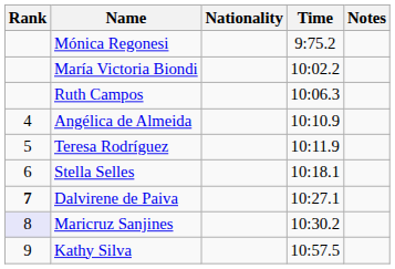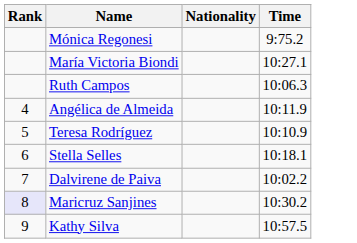 <table class="wikitable sortable" style="text-align:center">
 <tr>
 <th>Rank</th>
 <th>Name</th>
 <th>Nationality</th>
 <th>Time</th>
-<th>Notes</th>
 </tr>
 <tr>
 <td></td>
 <td align=left><a href='#'>Mónica Regonesi</a></td>
 <td align=left></td>
 <td>9:75.2</td>
-<td></td>
 </tr>
 <tr>
 <td></td>
 <td align=left><a href='#'>María Victoria Biondi</a></td>
 <td align=left></td>
-<td>10:02.2</td>
-<td></td>
+<td>10:27.1</td>
 </tr>
 <tr>
 <td></td>
 <td align=left><a href='#'>Ruth Campos</a></td>
 <td align=left></td>
 <td>10:06.3</td>
-<td></td>
 </tr>
 <tr>
 <td>4</td>
 <td align=left><a href='#'>Angélica de Almeida</a></td>
 <td align=left></td>
-<td>10:10.9</td>
-<td></td>
+<td>10:11.9</td>
 </tr>
 <tr>
 <td>5</td>
 <td align=left><a href='#'>Teresa Rodríguez</a></td>
 <td align=left></td>
-<td>10:11.9</td>
-<td></td>
+<td>10:10.9</td>
 </tr>
 <tr>
 <td>6</td>
 <td align=left><a href='#'>Stella Selles</a></td>
 <td align=left></td>
 <td>10:18.1</td>
-<td></td>
 </tr>
 <tr>
-<td><strong>7</strong></td>
+<td>7</td>
 <td align=left><a href='#'>Dalvirene de Paiva</a></td>
 <td align=left></td>
-<td>10:27.1</td>
-<td></td>
+<td>10:02.2</td>
 </tr>
 <tr>
 <td style="background: lavender;">8</td>
 <td align=left><a href='#'>Maricruz Sanjines</a></td>
 <td align=left></td>
 <td>10:30.2</td>
-<td></td>
 </tr>
 <tr>
 <td>9</td>
 <td align=left><a href='#'>Kathy Silva</a></td>
 <td align=left></td>
 <td>10:57.5</td>
-<td></td>
 </tr>
 </table>
